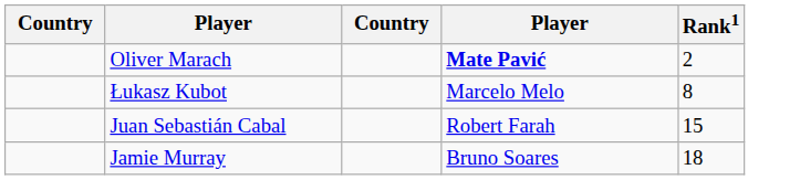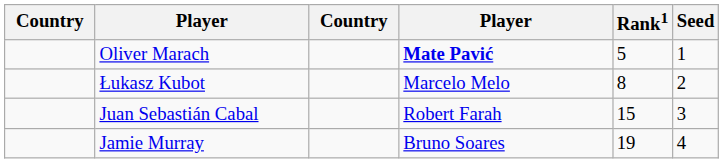 <table class="sortable wikitable">
 <tr>
 <th width="70">Country</th>
 <th width="175">Player</th>
 <th width="70">Country</th>
 <th width="175">Player</th>
 <th>Rank<sup>1</sup></th>
+<th>Seed</th>
 </tr>
 <tr>
 <td></td>
 <td><a href='#'>Oliver Marach</a></td>
 <td></td>
 <td><strong><a href='#'>Mate Pavić</a></strong></td>
-<td>2</td>
+<td>5</td>
+<td>1</td>
 </tr>
 <tr>
 <td></td>
 <td><a href='#'>Łukasz Kubot</a></td>
 <td></td>
 <td><a href='#'>Marcelo Melo</a></td>
 <td>8</td>
+<td>2</td>
 </tr>
 <tr>
 <td></td>
 <td><a href='#'>Juan Sebastián Cabal</a></td>
 <td></td>
 <td><a href='#'>Robert Farah</a></td>
 <td>15</td>
+<td>3</td>
 </tr>
 <tr>
 <td></td>
 <td><a href='#'>Jamie Murray</a></td>
 <td></td>
 <td><a href='#'>Bruno Soares</a></td>
-<td>18</td>
+<td>19</td>
+<td>4</td>
 </tr>
 </table>
